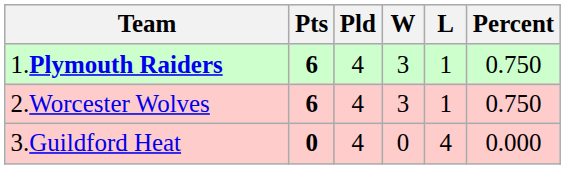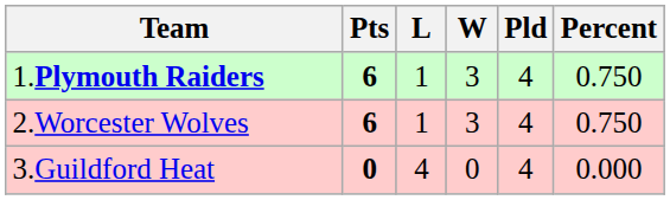 <table class="wikitable" style="text-align: center;">
 <tr>
 <th width="175">Team</th>
 <th width="20" abbr="Points">Pts</th>
+<th width="20" abbr="Lost">L</th>
+<th width="20" abbr="Won">W</th>
 <th width="20" abbr="Played">Pld</th>
-<th width="20" abbr="Won">W</th>
-<th width="20" abbr="Lost">L</th>
 <th width="20" abbr="Percentage">Percent</th>
 </tr>
 <tr style="background: #ccffcc;">
 <td style="text-align:left;">1.<strong><a href='#'>Plymouth Raiders</a></strong></td>
 <td><strong>6</strong></td>
+<td>1</td>
+<td>3</td>
 <td>4</td>
-<td>3</td>
-<td>1</td>
 <td>0.750</td>
 </tr>
 <tr style="background: #ffcccc;">
 <td style="text-align:left;">2.<a href='#'>Worcester Wolves</a></td>
 <td><strong>6</strong></td>
+<td>1</td>
+<td>3</td>
 <td>4</td>
-<td>3</td>
-<td>1</td>
 <td>0.750</td>
 </tr>
 <tr style="background: #ffcccc;">
 <td style="text-align:left;">3.<a href='#'>Guildford Heat</a></td>
 <td><strong>0</strong></td>
 <td>4</td>
 <td>0</td>
 <td>4</td>
 <td>0.000</td>
 </tr>
 </table>
